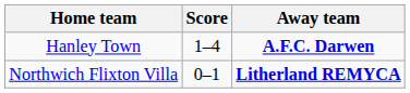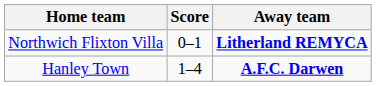 <table class="wikitable" style="text-align: center">
 <tr>
 <th>Home team</th>
 <th>Score</th>
 <th>Away team</th>
 </tr>
 <tr>
+<td><a href='#'>Northwich Flixton Villa</a></td>
+<td>0–1</td>
+<td><strong><a href='#'>Litherland REMYCA</a></strong></td>
+</tr>
+<tr>
 <td><a href='#'>Hanley Town</a></td>
 <td>1–4</td>
 <td><strong><a href='#'>A.F.C. Darwen</a></strong></td>
 </tr>
-<tr>
-<td><a href='#'>Northwich Flixton Villa</a></td>
-<td>0–1</td>
-<td><strong><a href='#'>Litherland REMYCA</a></strong></td>
-</tr>
 </table>
